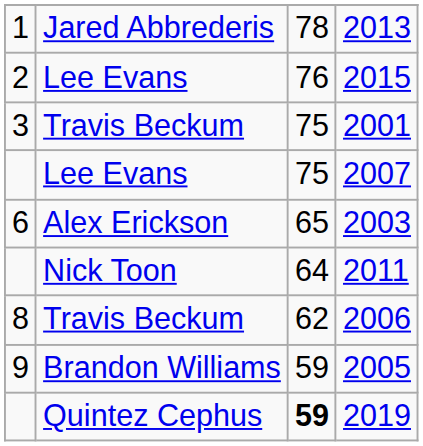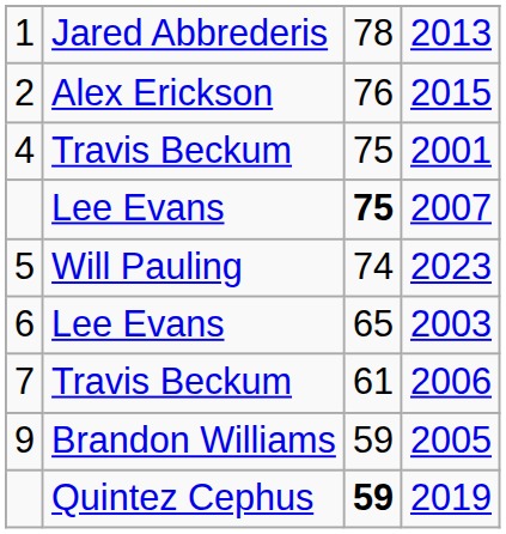 <table class="wikitable">
 <tr>
 </tr>
 <tr>
 <td>1</td>
 <td><a href='#'>Jared Abbrederis</a></td>
 <td>78</td>
 <td><a href='#'>2013</a></td>
 </tr>
 <tr>
 <td>2</td>
-<td><a href='#'>Lee Evans</a></td>
+<td><a href='#'>Alex Erickson</a></td>
 <td>76</td>
 <td><a href='#'>2015</a></td>
 </tr>
 <tr>
-<td>3</td>
+<td>4</td>
 <td><a href='#'>Travis Beckum</a></td>
 <td>75</td>
 <td><a href='#'>2001</a></td>
 </tr>
 <tr>
 <td></td>
 <td><a href='#'>Lee Evans</a></td>
-<td>75</td>
+<td><strong>75</strong></td>
 <td><a href='#'>2007</a></td>
 </tr>
 <tr>
+<td>5</td>
+<td><a href='#'>Will Pauling</a></td>
+<td>74</td>
+<td><a href='#'>2023</a></td>
+</tr>
+<tr>
 <td>6</td>
-<td><a href='#'>Alex Erickson</a></td>
+<td><a href='#'>Lee Evans</a></td>
 <td>65</td>
 <td><a href='#'>2003</a></td>
 </tr>
 <tr>
-<td></td>
-<td><a href='#'>Nick Toon</a></td>
-<td>64</td>
-<td><a href='#'>2011</a></td>
-</tr>
-<tr>
-<td>8</td>
+<td>7</td>
 <td><a href='#'>Travis Beckum</a></td>
-<td>62</td>
+<td>61</td>
 <td><a href='#'>2006</a></td>
 </tr>
 <tr>
 <td>9</td>
 <td><a href='#'>Brandon Williams</a></td>
 <td>59</td>
 <td><a href='#'>2005</a></td>
 </tr>
 <tr>
 <td></td>
 <td><a href='#'>Quintez Cephus</a></td>
 <td><strong>59</strong></td>
 <td><a href='#'>2019</a></td>
 </tr>
 </table>
